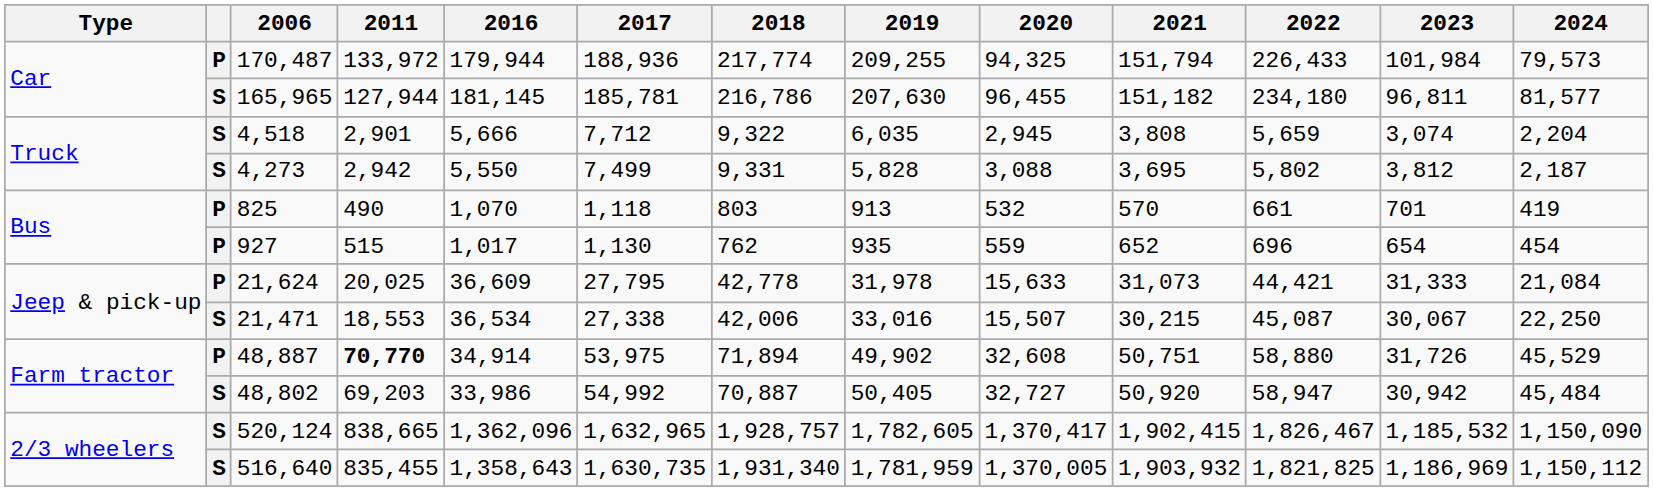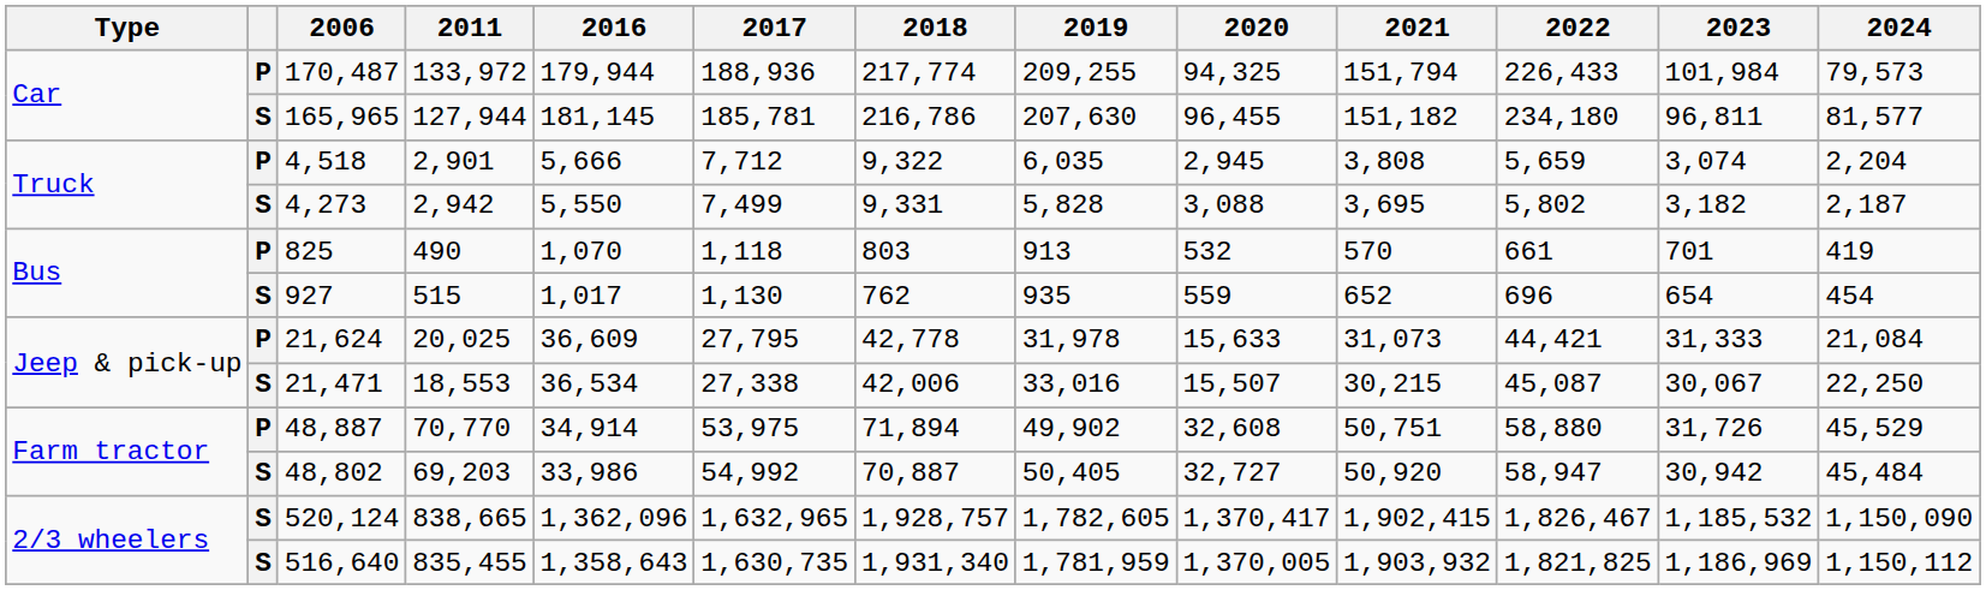 <table class="wikitable">
 <tr>
 <th>Type</th>
 <th></th>
 <th>2006</th>
 <th>2011</th>
 <th>2016</th>
 <th>2017</th>
 <th>2018</th>
 <th>2019</th>
 <th>2020</th>
 <th>2021</th>
 <th>2022</th>
 <th>2023</th>
 <th>2024</th>
 </tr>
 <tr>
 <td rowspan="2"><a href='#'>Car</a></td>
 <th>P</th>
 <td>170,487</td>
 <td>133,972</td>
 <td>179,944</td>
 <td>188,936</td>
 <td>217,774</td>
 <td>209,255</td>
 <td>94,325</td>
 <td>151,794</td>
 <td>226,433</td>
 <td>101,984</td>
 <td>79,573</td>
 </tr>
 <tr>
 <th>S</th>
 <td>165,965</td>
 <td>127,944</td>
 <td>181,145</td>
 <td>185,781</td>
 <td>216,786</td>
 <td>207,630</td>
 <td>96,455</td>
 <td>151,182</td>
 <td>234,180</td>
 <td>96,811</td>
 <td>81,577</td>
 </tr>
 <tr>
 <td rowspan="2"><a href='#'>Truck</a></td>
-<th>S</th>
+<th>P</th>
 <td>4,518</td>
 <td>2,901</td>
 <td>5,666</td>
 <td>7,712</td>
 <td>9,322</td>
 <td>6,035</td>
 <td>2,945</td>
 <td>3,808</td>
 <td>5,659</td>
 <td>3,074</td>
 <td>2,204</td>
 </tr>
 <tr>
 <th>S</th>
 <td>4,273</td>
 <td>2,942</td>
 <td>5,550</td>
 <td>7,499</td>
 <td>9,331</td>
 <td>5,828</td>
 <td>3,088</td>
 <td>3,695</td>
 <td>5,802</td>
-<td>3,812</td>
+<td>3,182</td>
 <td>2,187</td>
 </tr>
 <tr>
 <td rowspan="2"><a href='#'>Bus</a></td>
 <th>P</th>
 <td>825</td>
 <td>490</td>
 <td>1,070</td>
 <td>1,118</td>
 <td>803</td>
 <td>913</td>
 <td>532</td>
 <td>570</td>
 <td>661</td>
 <td>701</td>
 <td>419</td>
 </tr>
 <tr>
-<th>P</th>
+<th>S</th>
 <td>927</td>
 <td>515</td>
 <td>1,017</td>
 <td>1,130</td>
 <td>762</td>
 <td>935</td>
 <td>559</td>
 <td>652</td>
 <td>696</td>
 <td>654</td>
 <td>454</td>
 </tr>
 <tr>
 <td rowspan="2"><a href='#'>Jeep</a> & pick-up</td>
 <th>P</th>
 <td>21,624</td>
 <td>20,025</td>
 <td>36,609</td>
 <td>27,795</td>
 <td>42,778</td>
 <td>31,978</td>
 <td>15,633</td>
 <td>31,073</td>
 <td>44,421</td>
 <td>31,333</td>
 <td>21,084</td>
 </tr>
 <tr>
 <th>S</th>
 <td>21,471</td>
 <td>18,553</td>
 <td>36,534</td>
 <td>27,338</td>
 <td>42,006</td>
 <td>33,016</td>
 <td>15,507</td>
 <td>30,215</td>
 <td>45,087</td>
 <td>30,067</td>
 <td>22,250</td>
 </tr>
 <tr>
 <td rowspan="2"><a href='#'>Farm tractor</a></td>
 <th>P</th>
 <td>48,887</td>
-<td><strong>70,770</strong></td>
+<td>70,770</td>
 <td>34,914</td>
 <td>53,975</td>
 <td>71,894</td>
 <td>49,902</td>
 <td>32,608</td>
 <td>50,751</td>
 <td>58,880</td>
 <td>31,726</td>
 <td>45,529</td>
 </tr>
 <tr>
 <th>S</th>
 <td>48,802</td>
 <td>69,203</td>
 <td>33,986</td>
 <td>54,992</td>
 <td>70,887</td>
 <td>50,405</td>
 <td>32,727</td>
 <td>50,920</td>
 <td>58,947</td>
 <td>30,942</td>
 <td>45,484</td>
 </tr>
 <tr>
 <td rowspan="2"><a href='#'>2/3 wheelers</a></td>
 <th>S</th>
 <td>520,124</td>
 <td>838,665</td>
 <td>1,362,096</td>
 <td>1,632,965</td>
 <td>1,928,757</td>
 <td>1,782,605</td>
 <td>1,370,417</td>
 <td>1,902,415</td>
 <td>1,826,467</td>
 <td>1,185,532</td>
 <td>1,150,090</td>
 </tr>
 <tr>
 <th>S</th>
 <td>516,640</td>
 <td>835,455</td>
 <td>1,358,643</td>
 <td>1,630,735</td>
 <td>1,931,340</td>
 <td>1,781,959</td>
 <td>1,370,005</td>
 <td>1,903,932</td>
 <td>1,821,825</td>
 <td>1,186,969</td>
 <td>1,150,112</td>
 </tr>
 </table>
